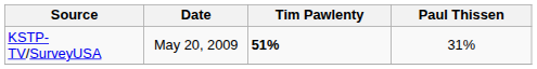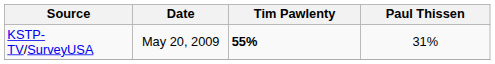 <table class="wikitable collapsible">
 <tr>
 <th width="175px">Source</th>
 <th width="150px">Date</th>
 <th width="200px" align="center">Tim Pawlenty</th>
 <th width="200px" align="center">Paul Thissen</th>
 </tr>
 <tr>
 <td><a href='#'>KSTP-TV</a>/<a href='#'>SurveyUSA</a></td>
 <td align="center">May 20, 2009</td>
-<td><strong>51%</strong></td>
+<td><strong>55%</strong></td>
 <td align="center">31%</td>
 </tr>
 <tr>
 </tr>
 </table>
